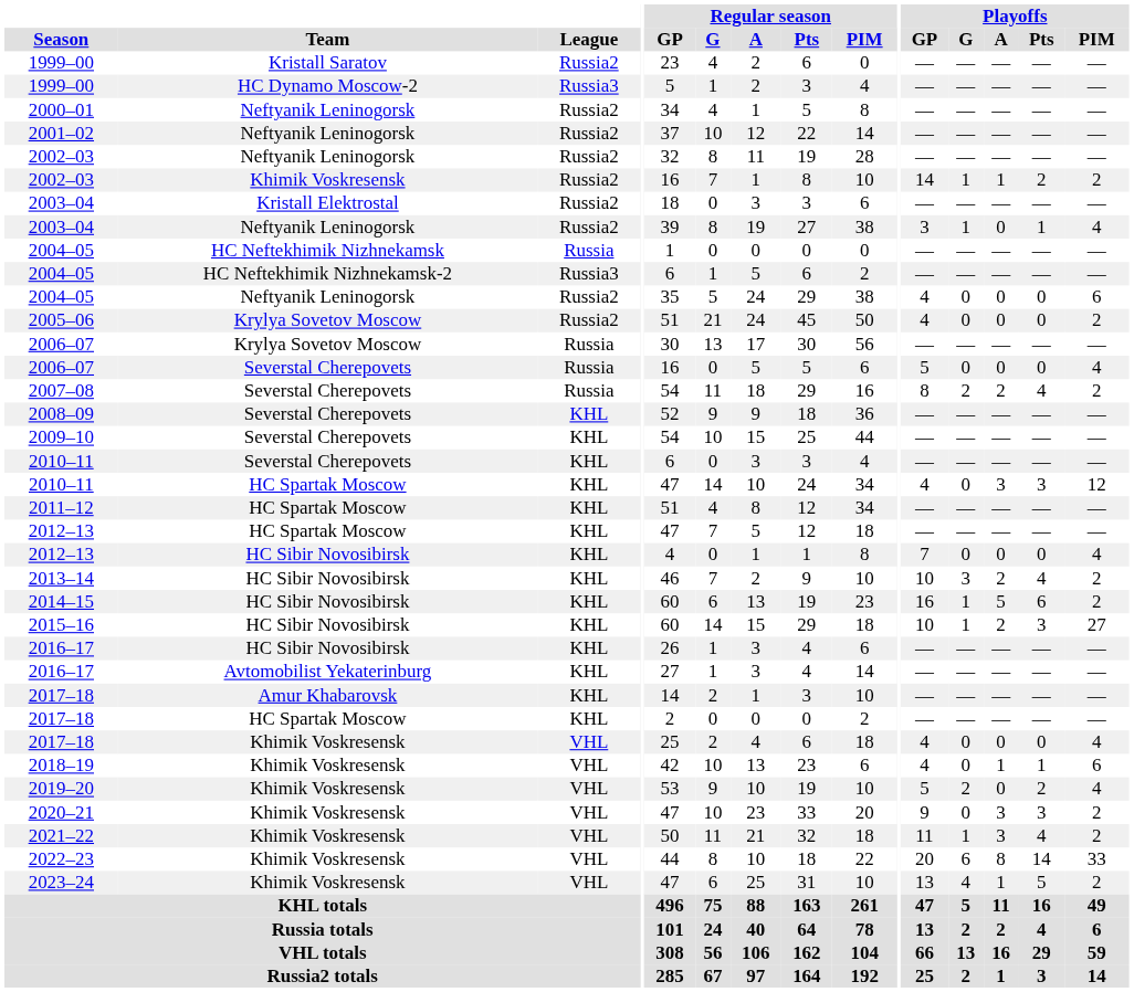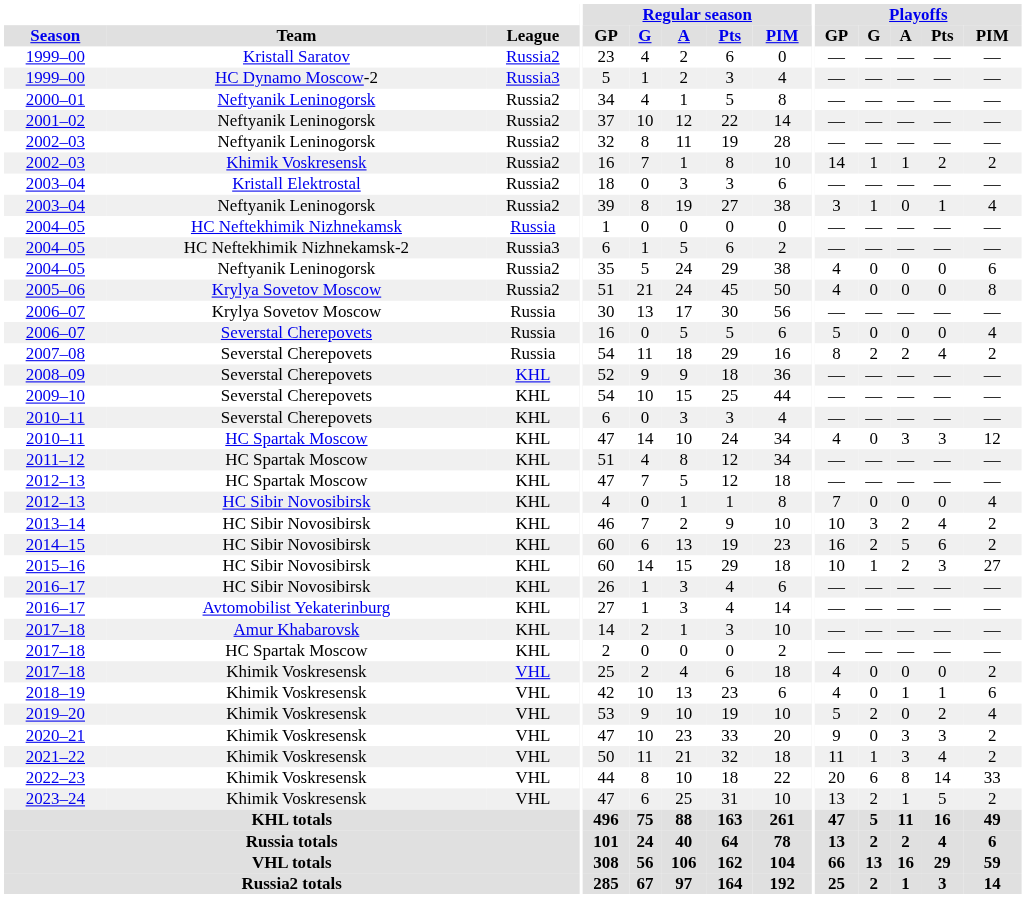 <table border="0" cellpadding="1" cellspacing="0" style="text-align:center; width:60em">
 <tr bgcolor="#e0e0e0">
 <th colspan="3" bgcolor="#ffffff"></th>
 <th rowspan="99" bgcolor="#ffffff"></th>
 <th colspan="5"><a href='#'>Regular season</a></th>
 <th rowspan="99" bgcolor="#ffffff"></th>
 <th colspan="5"><a href='#'>Playoffs</a></th>
 </tr>
 <tr bgcolor="#e0e0e0">
 <th><a href='#'>Season</a></th>
 <th>Team</th>
 <th>League</th>
 <th>GP</th>
 <th><a href='#'>G</a></th>
 <th><a href='#'>A</a></th>
 <th><a href='#'>Pts</a></th>
 <th><a href='#'>PIM</a></th>
 <th>GP</th>
 <th>G</th>
 <th>A</th>
 <th>Pts</th>
 <th>PIM</th>
 </tr>
 <tr>
 <td><a href='#'>1999–00</a></td>
 <td><a href='#'>Kristall Saratov</a></td>
 <td><a href='#'>Russia2</a></td>
 <td>23</td>
 <td>4</td>
 <td>2</td>
 <td>6</td>
 <td>0</td>
 <td>—</td>
 <td>—</td>
 <td>—</td>
 <td>—</td>
 <td>—</td>
 </tr>
 <tr bgcolor="#f0f0f0">
 <td><a href='#'>1999–00</a></td>
 <td><a href='#'>HC Dynamo Moscow</a>-2</td>
 <td><a href='#'>Russia3</a></td>
 <td>5</td>
 <td>1</td>
 <td>2</td>
 <td>3</td>
 <td>4</td>
 <td>—</td>
 <td>—</td>
 <td>—</td>
 <td>—</td>
 <td>—</td>
 </tr>
 <tr>
 <td><a href='#'>2000–01</a></td>
 <td><a href='#'>Neftyanik Leninogorsk</a></td>
 <td>Russia2</td>
 <td>34</td>
 <td>4</td>
 <td>1</td>
 <td>5</td>
 <td>8</td>
 <td>—</td>
 <td>—</td>
 <td>—</td>
 <td>—</td>
 <td>—</td>
 </tr>
 <tr bgcolor="#f0f0f0">
 <td><a href='#'>2001–02</a></td>
 <td>Neftyanik Leninogorsk</td>
 <td>Russia2</td>
 <td>37</td>
 <td>10</td>
 <td>12</td>
 <td>22</td>
 <td>14</td>
 <td>—</td>
 <td>—</td>
 <td>—</td>
 <td>—</td>
 <td>—</td>
 </tr>
 <tr>
 <td><a href='#'>2002–03</a></td>
 <td>Neftyanik Leninogorsk</td>
 <td>Russia2</td>
 <td>32</td>
 <td>8</td>
 <td>11</td>
 <td>19</td>
 <td>28</td>
 <td>—</td>
 <td>—</td>
 <td>—</td>
 <td>—</td>
 <td>—</td>
 </tr>
 <tr bgcolor="#f0f0f0">
 <td><a href='#'>2002–03</a></td>
 <td><a href='#'>Khimik Voskresensk</a></td>
 <td>Russia2</td>
 <td>16</td>
 <td>7</td>
 <td>1</td>
 <td>8</td>
 <td>10</td>
 <td>14</td>
 <td>1</td>
 <td>1</td>
 <td>2</td>
 <td>2</td>
 </tr>
 <tr>
 <td><a href='#'>2003–04</a></td>
 <td><a href='#'>Kristall Elektrostal</a></td>
 <td>Russia2</td>
 <td>18</td>
 <td>0</td>
 <td>3</td>
 <td>3</td>
 <td>6</td>
 <td>—</td>
 <td>—</td>
 <td>—</td>
 <td>—</td>
 <td>—</td>
 </tr>
 <tr bgcolor="#f0f0f0">
 <td><a href='#'>2003–04</a></td>
 <td>Neftyanik Leninogorsk</td>
 <td>Russia2</td>
 <td>39</td>
 <td>8</td>
 <td>19</td>
 <td>27</td>
 <td>38</td>
 <td>3</td>
 <td>1</td>
 <td>0</td>
 <td>1</td>
 <td>4</td>
 </tr>
 <tr>
 <td><a href='#'>2004–05</a></td>
 <td><a href='#'>HC Neftekhimik Nizhnekamsk</a></td>
 <td><a href='#'>Russia</a></td>
 <td>1</td>
 <td>0</td>
 <td>0</td>
 <td>0</td>
 <td>0</td>
 <td>—</td>
 <td>—</td>
 <td>—</td>
 <td>—</td>
 <td>—</td>
 </tr>
 <tr bgcolor="#f0f0f0">
 <td><a href='#'>2004–05</a></td>
 <td>HC Neftekhimik Nizhnekamsk-2</td>
 <td>Russia3</td>
 <td>6</td>
 <td>1</td>
 <td>5</td>
 <td>6</td>
 <td>2</td>
 <td>—</td>
 <td>—</td>
 <td>—</td>
 <td>—</td>
 <td>—</td>
 </tr>
 <tr>
 <td><a href='#'>2004–05</a></td>
 <td>Neftyanik Leninogorsk</td>
 <td>Russia2</td>
 <td>35</td>
 <td>5</td>
 <td>24</td>
 <td>29</td>
 <td>38</td>
 <td>4</td>
 <td>0</td>
 <td>0</td>
 <td>0</td>
 <td>6</td>
 </tr>
 <tr bgcolor="#f0f0f0">
 <td><a href='#'>2005–06</a></td>
 <td><a href='#'>Krylya Sovetov Moscow</a></td>
 <td>Russia2</td>
 <td>51</td>
 <td>21</td>
 <td>24</td>
 <td>45</td>
 <td>50</td>
 <td>4</td>
 <td>0</td>
 <td>0</td>
 <td>0</td>
-<td>2</td>
+<td>8</td>
 </tr>
 <tr>
 <td><a href='#'>2006–07</a></td>
 <td>Krylya Sovetov Moscow</td>
 <td>Russia</td>
 <td>30</td>
 <td>13</td>
 <td>17</td>
 <td>30</td>
 <td>56</td>
 <td>—</td>
 <td>—</td>
 <td>—</td>
 <td>—</td>
 <td>—</td>
 </tr>
 <tr bgcolor="#f0f0f0">
 <td><a href='#'>2006–07</a></td>
 <td><a href='#'>Severstal Cherepovets</a></td>
 <td>Russia</td>
 <td>16</td>
 <td>0</td>
 <td>5</td>
 <td>5</td>
 <td>6</td>
 <td>5</td>
 <td>0</td>
 <td>0</td>
 <td>0</td>
 <td>4</td>
 </tr>
 <tr>
 <td><a href='#'>2007–08</a></td>
 <td>Severstal Cherepovets</td>
 <td>Russia</td>
 <td>54</td>
 <td>11</td>
 <td>18</td>
 <td>29</td>
 <td>16</td>
 <td>8</td>
 <td>2</td>
 <td>2</td>
 <td>4</td>
 <td>2</td>
 </tr>
 <tr bgcolor="#f0f0f0">
 <td><a href='#'>2008–09</a></td>
 <td>Severstal Cherepovets</td>
 <td><a href='#'>KHL</a></td>
 <td>52</td>
 <td>9</td>
 <td>9</td>
 <td>18</td>
 <td>36</td>
 <td>—</td>
 <td>—</td>
 <td>—</td>
 <td>—</td>
 <td>—</td>
 </tr>
 <tr>
 <td><a href='#'>2009–10</a></td>
 <td>Severstal Cherepovets</td>
 <td>KHL</td>
 <td>54</td>
 <td>10</td>
 <td>15</td>
 <td>25</td>
 <td>44</td>
 <td>—</td>
 <td>—</td>
 <td>—</td>
 <td>—</td>
 <td>—</td>
 </tr>
 <tr bgcolor="#f0f0f0">
 <td><a href='#'>2010–11</a></td>
 <td>Severstal Cherepovets</td>
 <td>KHL</td>
 <td>6</td>
 <td>0</td>
 <td>3</td>
 <td>3</td>
 <td>4</td>
 <td>—</td>
 <td>—</td>
 <td>—</td>
 <td>—</td>
 <td>—</td>
 </tr>
 <tr>
 <td><a href='#'>2010–11</a></td>
 <td><a href='#'>HC Spartak Moscow</a></td>
 <td>KHL</td>
 <td>47</td>
 <td>14</td>
 <td>10</td>
 <td>24</td>
 <td>34</td>
 <td>4</td>
 <td>0</td>
 <td>3</td>
 <td>3</td>
 <td>12</td>
 </tr>
 <tr bgcolor="#f0f0f0">
 <td><a href='#'>2011–12</a></td>
 <td>HC Spartak Moscow</td>
 <td>KHL</td>
 <td>51</td>
 <td>4</td>
 <td>8</td>
 <td>12</td>
 <td>34</td>
 <td>—</td>
 <td>—</td>
 <td>—</td>
 <td>—</td>
 <td>—</td>
 </tr>
 <tr>
 <td><a href='#'>2012–13</a></td>
 <td>HC Spartak Moscow</td>
 <td>KHL</td>
 <td>47</td>
 <td>7</td>
 <td>5</td>
 <td>12</td>
 <td>18</td>
 <td>—</td>
 <td>—</td>
 <td>—</td>
 <td>—</td>
 <td>—</td>
 </tr>
 <tr bgcolor="#f0f0f0">
 <td><a href='#'>2012–13</a></td>
 <td><a href='#'>HC Sibir Novosibirsk</a></td>
 <td>KHL</td>
 <td>4</td>
 <td>0</td>
 <td>1</td>
 <td>1</td>
 <td>8</td>
 <td>7</td>
 <td>0</td>
 <td>0</td>
 <td>0</td>
 <td>4</td>
 </tr>
 <tr>
 <td><a href='#'>2013–14</a></td>
 <td>HC Sibir Novosibirsk</td>
 <td>KHL</td>
 <td>46</td>
 <td>7</td>
 <td>2</td>
 <td>9</td>
 <td>10</td>
 <td>10</td>
 <td>3</td>
 <td>2</td>
 <td>4</td>
 <td>2</td>
 </tr>
 <tr bgcolor="#f0f0f0">
 <td><a href='#'>2014–15</a></td>
 <td>HC Sibir Novosibirsk</td>
 <td>KHL</td>
 <td>60</td>
 <td>6</td>
 <td>13</td>
 <td>19</td>
 <td>23</td>
 <td>16</td>
-<td>1</td>
+<td>2</td>
 <td>5</td>
 <td>6</td>
 <td>2</td>
 </tr>
 <tr>
 <td><a href='#'>2015–16</a></td>
 <td>HC Sibir Novosibirsk</td>
 <td>KHL</td>
 <td>60</td>
 <td>14</td>
 <td>15</td>
 <td>29</td>
 <td>18</td>
 <td>10</td>
 <td>1</td>
 <td>2</td>
 <td>3</td>
 <td>27</td>
 </tr>
 <tr bgcolor="#f0f0f0">
 <td><a href='#'>2016–17</a></td>
 <td>HC Sibir Novosibirsk</td>
 <td>KHL</td>
 <td>26</td>
 <td>1</td>
 <td>3</td>
 <td>4</td>
 <td>6</td>
 <td>—</td>
 <td>—</td>
 <td>—</td>
 <td>—</td>
 <td>—</td>
 </tr>
 <tr>
 <td><a href='#'>2016–17</a></td>
 <td><a href='#'>Avtomobilist Yekaterinburg</a></td>
 <td>KHL</td>
 <td>27</td>
 <td>1</td>
 <td>3</td>
 <td>4</td>
 <td>14</td>
 <td>—</td>
 <td>—</td>
 <td>—</td>
 <td>—</td>
 <td>—</td>
 </tr>
 <tr bgcolor="#f0f0f0">
 <td><a href='#'>2017–18</a></td>
 <td><a href='#'>Amur Khabarovsk</a></td>
 <td>KHL</td>
 <td>14</td>
 <td>2</td>
 <td>1</td>
 <td>3</td>
 <td>10</td>
 <td>—</td>
 <td>—</td>
 <td>—</td>
 <td>—</td>
 <td>—</td>
 </tr>
 <tr>
 <td><a href='#'>2017–18</a></td>
 <td>HC Spartak Moscow</td>
 <td>KHL</td>
 <td>2</td>
 <td>0</td>
 <td>0</td>
 <td>0</td>
 <td>2</td>
 <td>—</td>
 <td>—</td>
 <td>—</td>
 <td>—</td>
 <td>—</td>
 </tr>
 <tr bgcolor="#f0f0f0">
 <td><a href='#'>2017–18</a></td>
 <td>Khimik Voskresensk</td>
 <td><a href='#'>VHL</a></td>
 <td>25</td>
 <td>2</td>
 <td>4</td>
 <td>6</td>
 <td>18</td>
 <td>4</td>
 <td>0</td>
 <td>0</td>
 <td>0</td>
-<td>4</td>
+<td>2</td>
 </tr>
 <tr>
 <td><a href='#'>2018–19</a></td>
 <td>Khimik Voskresensk</td>
 <td>VHL</td>
 <td>42</td>
 <td>10</td>
 <td>13</td>
 <td>23</td>
 <td>6</td>
 <td>4</td>
 <td>0</td>
 <td>1</td>
 <td>1</td>
 <td>6</td>
 </tr>
 <tr bgcolor="#f0f0f0">
 <td><a href='#'>2019–20</a></td>
 <td>Khimik Voskresensk</td>
 <td>VHL</td>
 <td>53</td>
 <td>9</td>
 <td>10</td>
 <td>19</td>
 <td>10</td>
 <td>5</td>
 <td>2</td>
 <td>0</td>
 <td>2</td>
 <td>4</td>
 </tr>
 <tr>
 <td><a href='#'>2020–21</a></td>
 <td>Khimik Voskresensk</td>
 <td>VHL</td>
 <td>47</td>
 <td>10</td>
 <td>23</td>
 <td>33</td>
 <td>20</td>
 <td>9</td>
 <td>0</td>
 <td>3</td>
 <td>3</td>
 <td>2</td>
 </tr>
 <tr bgcolor="#f0f0f0">
 <td><a href='#'>2021–22</a></td>
 <td>Khimik Voskresensk</td>
 <td>VHL</td>
 <td>50</td>
 <td>11</td>
 <td>21</td>
 <td>32</td>
 <td>18</td>
 <td>11</td>
 <td>1</td>
 <td>3</td>
 <td>4</td>
 <td>2</td>
 </tr>
 <tr>
 <td><a href='#'>2022–23</a></td>
 <td>Khimik Voskresensk</td>
 <td>VHL</td>
 <td>44</td>
 <td>8</td>
 <td>10</td>
 <td>18</td>
 <td>22</td>
 <td>20</td>
 <td>6</td>
 <td>8</td>
 <td>14</td>
 <td>33</td>
 </tr>
 <tr bgcolor="#f0f0f0">
 <td><a href='#'>2023–24</a></td>
 <td>Khimik Voskresensk</td>
 <td>VHL</td>
 <td>47</td>
 <td>6</td>
 <td>25</td>
 <td>31</td>
 <td>10</td>
 <td>13</td>
-<td>4</td>
+<td>2</td>
 <td>1</td>
 <td>5</td>
 <td>2</td>
 </tr>
 <tr>
 </tr>
 <tr ALIGN="center" bgcolor="#e0e0e0">
 <th colspan="3">KHL totals</th>
 <th ALIGN="center">496</th>
 <th ALIGN="center">75</th>
 <th ALIGN="center">88</th>
 <th ALIGN="center">163</th>
 <th ALIGN="center">261</th>
 <th ALIGN="center">47</th>
 <th ALIGN="center">5</th>
 <th ALIGN="center">11</th>
 <th ALIGN="center">16</th>
 <th ALIGN="center">49</th>
 </tr>
 <tr>
 </tr>
 <tr ALIGN="center" bgcolor="#e0e0e0">
 <th colspan="3">Russia totals</th>
 <th ALIGN="center">101</th>
 <th ALIGN="center">24</th>
 <th ALIGN="center">40</th>
 <th ALIGN="center">64</th>
 <th ALIGN="center">78</th>
 <th ALIGN="center">13</th>
 <th ALIGN="center">2</th>
 <th ALIGN="center">2</th>
 <th ALIGN="center">4</th>
 <th ALIGN="center">6</th>
 </tr>
 <tr>
 </tr>
 <tr ALIGN="center" bgcolor="#e0e0e0">
 <th colspan="3">VHL totals</th>
 <th ALIGN="center">308</th>
 <th ALIGN="center">56</th>
 <th ALIGN="center">106</th>
 <th ALIGN="center">162</th>
 <th ALIGN="center">104</th>
 <th ALIGN="center">66</th>
 <th ALIGN="center">13</th>
 <th ALIGN="center">16</th>
 <th ALIGN="center">29</th>
 <th ALIGN="center">59</th>
 </tr>
 <tr>
 </tr>
 <tr ALIGN="center" bgcolor="#e0e0e0">
 <th colspan="3">Russia2 totals</th>
 <th ALIGN="center">285</th>
 <th ALIGN="center">67</th>
 <th ALIGN="center">97</th>
 <th ALIGN="center">164</th>
 <th ALIGN="center">192</th>
 <th ALIGN="center">25</th>
 <th ALIGN="center">2</th>
 <th ALIGN="center">1</th>
 <th ALIGN="center">3</th>
 <th ALIGN="center">14</th>
 </tr>
 </table>
